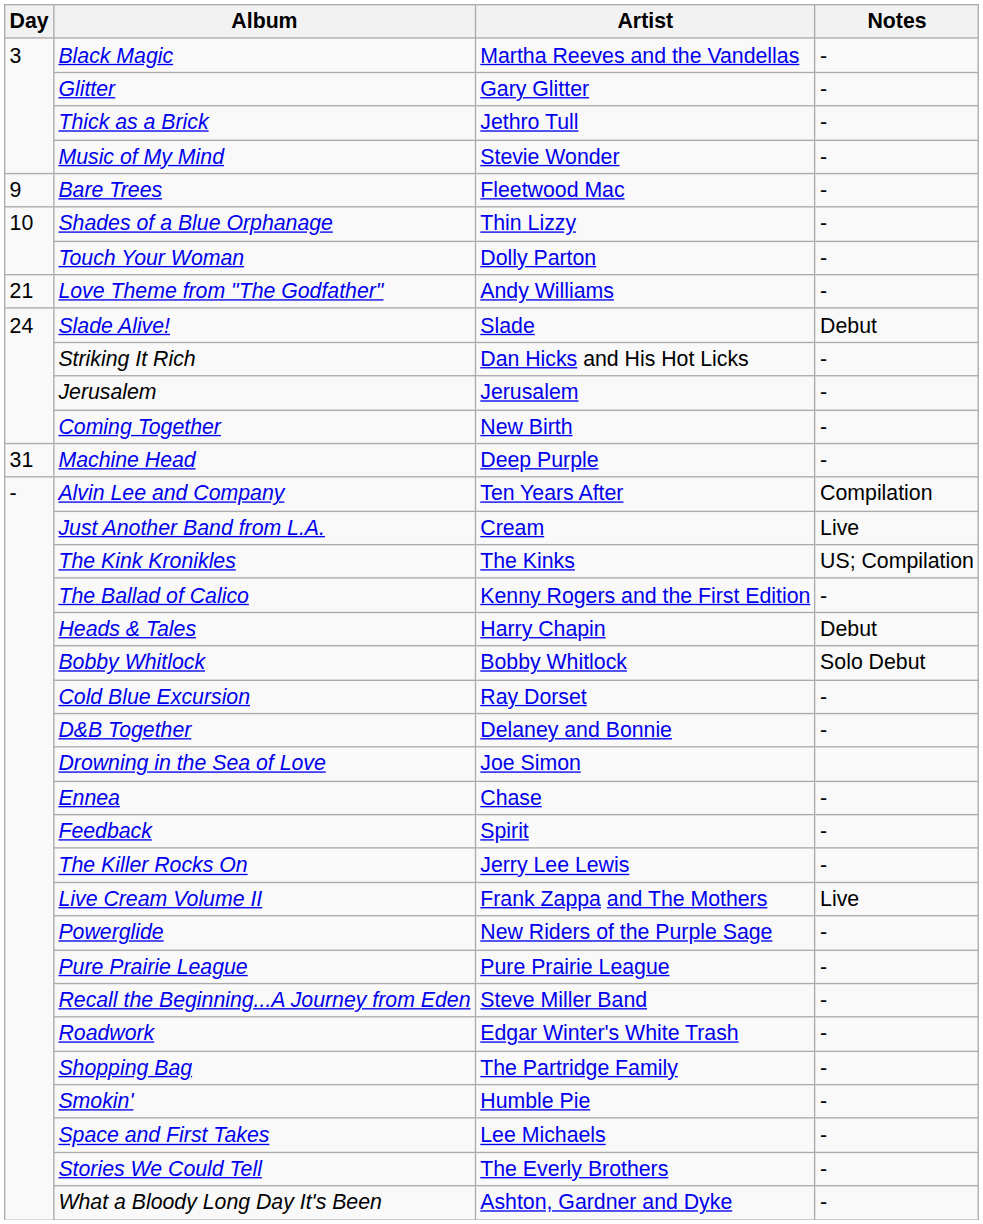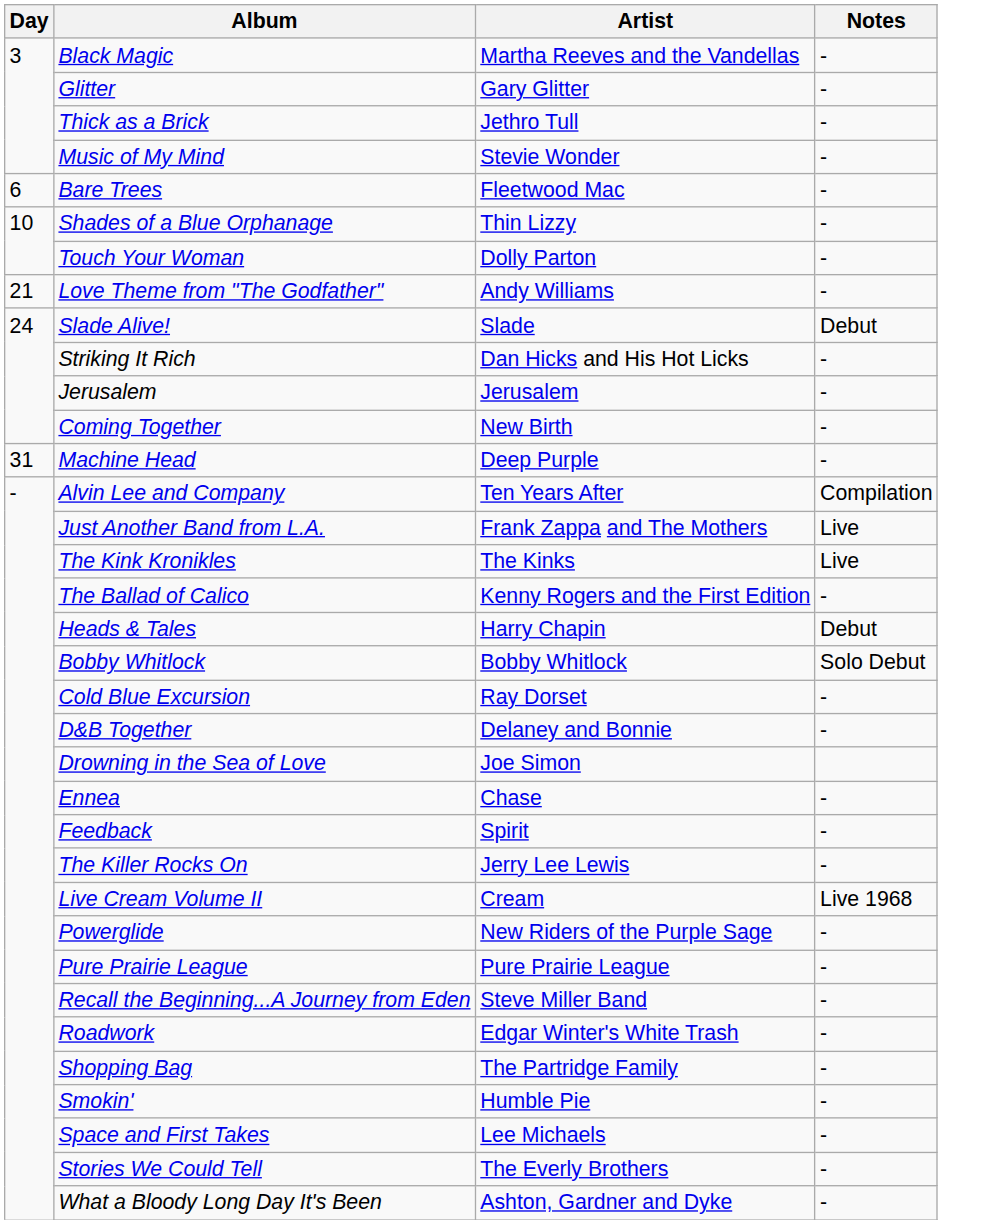 <table class="wikitable">
 <tr>
 <th>Day</th>
 <th>Album</th>
 <th>Artist</th>
 <th>Notes</th>
 </tr>
 <tr>
 <td rowspan="4" valign="top">3</td>
 <td><em><a href='#'>Black Magic</a></em></td>
 <td><a href='#'>Martha Reeves and the Vandellas</a></td>
 <td>-</td>
 </tr>
 <tr>
 <td><em><a href='#'>Glitter</a></em></td>
 <td><a href='#'>Gary Glitter</a></td>
 <td>-</td>
 </tr>
 <tr>
 <td><em><a href='#'>Thick as a Brick</a></em></td>
 <td><a href='#'>Jethro Tull</a></td>
 <td>-</td>
 </tr>
 <tr>
 <td><em><a href='#'>Music of My Mind</a></em></td>
 <td><a href='#'>Stevie Wonder</a></td>
 <td>-</td>
 </tr>
 <tr>
-<td rowspan="1" valign="top">9</td>
+<td rowspan="1" valign="top">6</td>
 <td><em><a href='#'>Bare Trees</a></em></td>
 <td><a href='#'>Fleetwood Mac</a></td>
 <td>-</td>
 </tr>
 <tr>
 <td rowspan="2" valign="top">10</td>
 <td><em><a href='#'>Shades of a Blue Orphanage</a></em></td>
 <td><a href='#'>Thin Lizzy</a></td>
 <td>-</td>
 </tr>
 <tr>
 <td><em><a href='#'>Touch Your Woman</a></em></td>
 <td><a href='#'>Dolly Parton</a></td>
 <td>-</td>
 </tr>
 <tr>
 <td rowspan="1" valign="top">21</td>
 <td><em><a href='#'>Love Theme from "The Godfather"</a></em></td>
 <td><a href='#'>Andy Williams</a></td>
 <td>-</td>
 </tr>
 <tr>
 <td rowspan="4" valign="top">24</td>
 <td><em><a href='#'>Slade Alive!</a></em></td>
 <td><a href='#'>Slade</a></td>
 <td>Debut</td>
 </tr>
 <tr>
 <td><em>Striking It Rich</em></td>
 <td><a href='#'>Dan Hicks</a> and His Hot Licks</td>
 <td>-</td>
 </tr>
 <tr>
 <td><em>Jerusalem</em></td>
 <td><a href='#'>Jerusalem</a></td>
 <td>-</td>
 </tr>
 <tr>
 <td><em><a href='#'>Coming Together</a></em></td>
 <td><a href='#'>New Birth</a></td>
 <td>-</td>
 </tr>
 <tr>
 <td rowspan="1" valign="top">31</td>
 <td><em><a href='#'>Machine Head</a></em></td>
 <td><a href='#'>Deep Purple</a></td>
 <td>-</td>
 </tr>
 <tr>
 <td rowspan="24" valign="top">-</td>
 <td><em><a href='#'>Alvin Lee and Company</a></em></td>
 <td><a href='#'>Ten Years After</a></td>
 <td>Compilation</td>
 </tr>
 <tr>
 <td><em><a href='#'>Just Another Band from L.A.</a></em></td>
-<td><a href='#'>Cream</a></td>
+<td><a href='#'>Frank Zappa</a> <a href='#'>and The Mothers</a></td>
 <td>Live</td>
 </tr>
 <tr>
 <td><em><a href='#'>The Kink Kronikles</a></em></td>
 <td><a href='#'>The Kinks</a></td>
-<td>US; Compilation</td>
+<td>Live</td>
 </tr>
 <tr>
 <td><em><a href='#'>The Ballad of Calico</a></em></td>
 <td><a href='#'>Kenny Rogers and the First Edition</a></td>
 <td>-</td>
 </tr>
 <tr>
 <td><em><a href='#'>Heads & Tales</a></em></td>
 <td><a href='#'>Harry Chapin</a></td>
 <td>Debut</td>
 </tr>
 <tr>
 <td><em><a href='#'>Bobby Whitlock</a></em></td>
 <td><a href='#'>Bobby Whitlock</a></td>
 <td>Solo Debut</td>
 </tr>
 <tr>
 <td><em><a href='#'>Cold Blue Excursion</a></em></td>
 <td><a href='#'>Ray Dorset</a></td>
 <td>-</td>
 </tr>
 <tr>
 <td><em><a href='#'>D&B Together</a></em></td>
 <td><a href='#'>Delaney and Bonnie</a></td>
 <td>-</td>
 </tr>
 <tr>
 <td><em><a href='#'>Drowning in the Sea of Love</a></em></td>
 <td><a href='#'>Joe Simon</a></td>
 </tr>
 <tr>
 <td><em><a href='#'>Ennea</a></em></td>
 <td><a href='#'>Chase</a></td>
 <td>-</td>
 </tr>
 <tr>
 <td><em><a href='#'>Feedback</a></em></td>
 <td><a href='#'>Spirit</a></td>
 <td>-</td>
 </tr>
 <tr>
 <td><em><a href='#'>The Killer Rocks On</a></em></td>
 <td><a href='#'>Jerry Lee Lewis</a></td>
 <td>-</td>
 </tr>
 <tr>
 <td><em><a href='#'>Live Cream Volume II</a></em></td>
-<td><a href='#'>Frank Zappa</a> <a href='#'>and The Mothers</a></td>
-<td>Live</td>
+<td><a href='#'>Cream</a></td>
+<td>Live 1968</td>
 </tr>
 <tr>
 <td><em><a href='#'>Powerglide</a></em></td>
 <td><a href='#'>New Riders of the Purple Sage</a></td>
 <td>-</td>
 </tr>
 <tr>
 <td><em><a href='#'>Pure Prairie League</a></em></td>
 <td><a href='#'>Pure Prairie League</a></td>
 <td>-</td>
 </tr>
 <tr>
 <td><em><a href='#'>Recall the Beginning...A Journey from Eden</a></em></td>
 <td><a href='#'>Steve Miller Band</a></td>
 <td>-</td>
 </tr>
 <tr>
 <td><em><a href='#'>Roadwork</a></em></td>
 <td><a href='#'>Edgar Winter's White Trash</a></td>
 <td>-</td>
 </tr>
 <tr>
 <td><em><a href='#'>Shopping Bag</a></em></td>
 <td><a href='#'>The Partridge Family</a></td>
 <td>-</td>
 </tr>
 <tr>
 <td><em><a href='#'>Smokin'</a></em></td>
 <td><a href='#'>Humble Pie</a></td>
 <td>-</td>
 </tr>
 <tr>
 <td><em><a href='#'>Space and First Takes</a></em></td>
 <td><a href='#'>Lee Michaels</a></td>
 <td>-</td>
 </tr>
 <tr>
 <td><em><a href='#'>Stories We Could Tell</a></em></td>
 <td><a href='#'>The Everly Brothers</a></td>
 <td>-</td>
 </tr>
 <tr>
 <td><em>What a Bloody Long Day It's Been</em></td>
 <td><a href='#'>Ashton, Gardner and Dyke</a></td>
 <td>-</td>
 </tr>
 <tr>
 </tr>
 </table>
